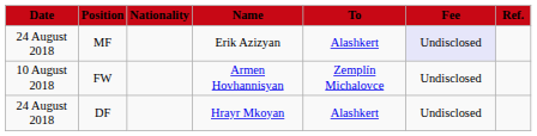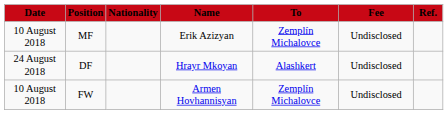 <table class="wikitable"  style="text-align:center; font-size:90%; ">
 <tr>
 <th style="background:#C80815; color:black; width:150px;">Date</th>
 <th style="background:#C80815; color:black; width:50px;">Position</th>
 <th style="background:#C80815; color:black; width:50px;">Nationality</th>
 <th style="background:#C80815; color:black; width:200px;">Name</th>
 <th style="background:#C80815; color:black; width:200px;">To</th>
 <th style="background:#C80815; color:black; width:150px;">Fee</th>
 <th style="background:#C80815; color:black; width:50px;">Ref.</th>
 </tr>
 <tr>
-<td>24 August 2018</td>
+<td>10 August 2018</td>
 <td>MF</td>
 <td></td>
 <td>Erik Azizyan</td>
-<td><a href='#'>Alashkert</a></td>
-<td style="background: lavender;">Undisclosed</td>
-<td></td>
-</tr>
-<tr>
-<td>10 August 2018</td>
-<td>FW</td>
-<td></td>
-<td><a href='#'>Armen Hovhannisyan</a></td>
 <td><a href='#'>Zemplín Michalovce</a></td>
 <td>Undisclosed</td>
 <td></td>
 </tr>
 <tr>
 <td>24 August 2018</td>
 <td>DF</td>
 <td></td>
 <td><a href='#'>Hrayr Mkoyan</a></td>
 <td><a href='#'>Alashkert</a></td>
 <td>Undisclosed</td>
 <td></td>
 </tr>
+<tr>
+<td>10 August 2018</td>
+<td>FW</td>
+<td></td>
+<td><a href='#'>Armen Hovhannisyan</a></td>
+<td><a href='#'>Zemplín Michalovce</a></td>
+<td>Undisclosed</td>
+<td></td>
+</tr>
 </table>
